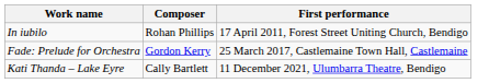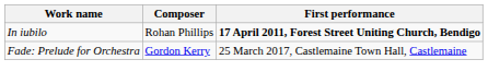 <table class="wikitable">
 <tr>
 <th>Work name</th>
 <th>Composer</th>
 <th>First performance</th>
 </tr>
 <tr>
 <td><em>In iubilo</em></td>
 <td>Rohan Phillips</td>
-<td>17 April 2011, Forest Street Uniting Church, Bendigo</td>
+<td><strong>17 April 2011, Forest Street Uniting Church, Bendigo</strong></td>
 </tr>
 <tr>
 <td><em>Fade: Prelude for Orchestra</em></td>
 <td><a href='#'>Gordon Kerry</a></td>
 <td>25 March 2017, Castlemaine Town Hall, <a href='#'>Castlemaine</a></td>
 </tr>
-<tr>
-<td><em>Kati Thanda – Lake Eyre</em></td>
-<td>Cally Bartlett</td>
-<td>11 December 2021, <a href='#'>Ulumbarra Theatre</a>, Bendigo</td>
-</tr>
 </table>
